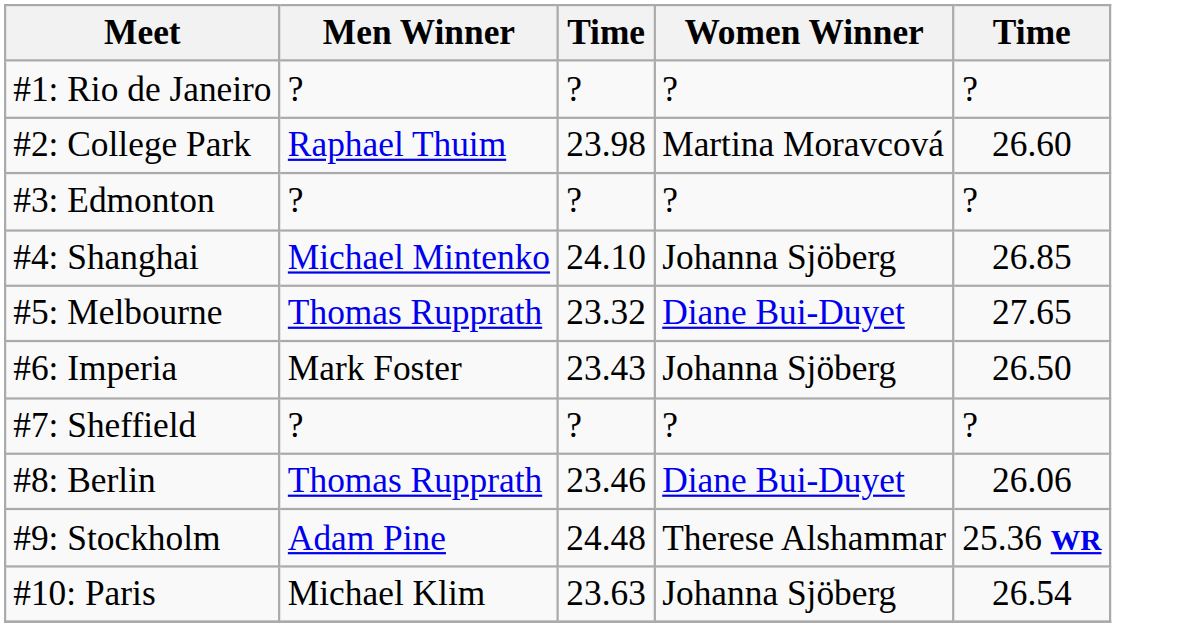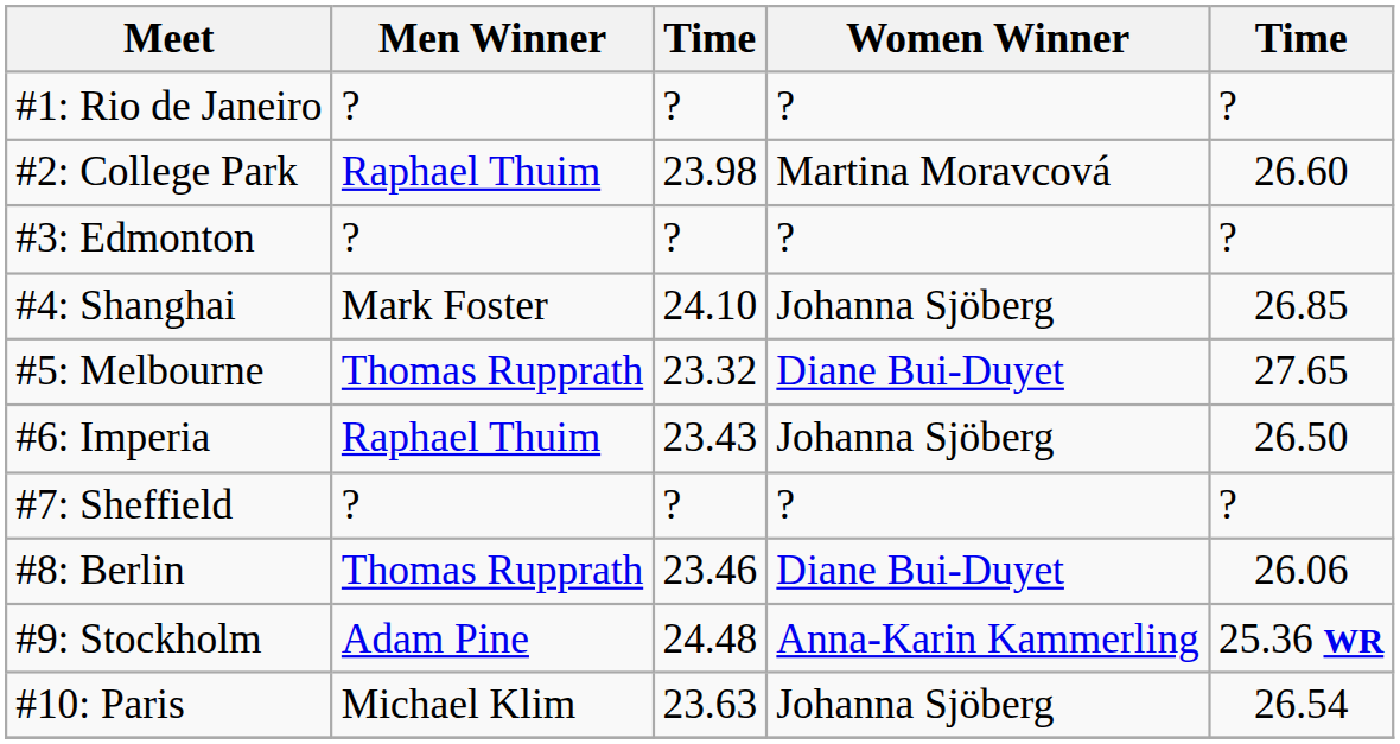 <table class=wikitable>
 <tr>
 <th>Meet</th>
 <th>Men Winner</th>
 <th>Time</th>
 <th>Women Winner</th>
 <th>Time</th>
 </tr>
 <tr>
 <td>#1: Rio de Janeiro</td>
 <td ?>?</td>
 <td ?>?</td>
 <td ?>?</td>
 <td ?>?</td>
 </tr>
 <tr>
 <td>#2: College Park</td>
 <td> <a href='#'>Raphael Thuim</a></td>
 <td align=center>23.98</td>
 <td> Martina Moravcová</td>
 <td align=center>26.60</td>
 </tr>
 <tr>
 <td>#3: Edmonton</td>
 <td ?>?</td>
 <td ?>?</td>
 <td ?>?</td>
 <td ?>?</td>
 </tr>
 <tr>
 <td>#4: Shanghai</td>
-<td> <a href='#'>Michael Mintenko</a></td>
+<td> Mark Foster</td>
 <td align=center>24.10</td>
 <td> Johanna Sjöberg</td>
 <td align=center>26.85</td>
 </tr>
 <tr>
 <td>#5: Melbourne</td>
 <td> <a href='#'>Thomas Rupprath</a></td>
 <td align=center>23.32</td>
 <td> <a href='#'>Diane Bui-Duyet</a></td>
 <td align=center>27.65</td>
 </tr>
 <tr>
 <td>#6: Imperia</td>
-<td> Mark Foster</td>
+<td> <a href='#'>Raphael Thuim</a></td>
 <td align=center>23.43</td>
 <td> Johanna Sjöberg</td>
 <td align=center>26.50</td>
 </tr>
 <tr>
 <td>#7: Sheffield</td>
 <td ?>?</td>
 <td ?>?</td>
 <td ?>?</td>
 <td ?>?</td>
 </tr>
 <tr>
 <td>#8: Berlin</td>
 <td> <a href='#'>Thomas Rupprath</a></td>
 <td align=center>23.46</td>
 <td> <a href='#'>Diane Bui-Duyet</a></td>
 <td align=center>26.06</td>
 </tr>
 <tr>
 <td>#9: Stockholm</td>
 <td> <a href='#'>Adam Pine</a></td>
 <td align=center>24.48</td>
-<td> Therese Alshammar</td>
+<td> <a href='#'>Anna-Karin Kammerling</a></td>
 <td align=center>25.36 <small><a href='#'><strong>WR</strong></a></small></td>
 </tr>
 <tr>
 <td>#10: Paris</td>
 <td> Michael Klim</td>
 <td align=center>23.63</td>
 <td> Johanna Sjöberg</td>
 <td align=center>26.54</td>
 </tr>
 <tr>
 </tr>
 </table>
